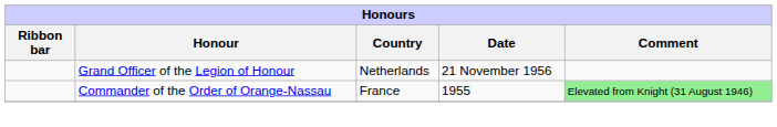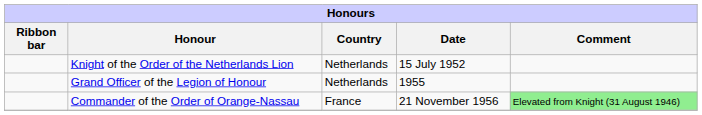 <table class="wikitable" style="width:60%;">
 <tr style="background:#ccf; text-align:center;">
 <td colspan=5><strong>Honours</strong></td>
 </tr>
 <tr>
 <th style="width:80px;">Ribbon bar</th>
 <th>Honour</th>
 <th>Country</th>
 <th>Date</th>
 <th>Comment</th>
 </tr>
 <tr>
 <td></td>
+<td><a href='#'>Knight</a> of the <a href='#'>Order of the Netherlands Lion</a></td>
+<td>Netherlands</td>
+<td>15 July 1952</td>
+<td></td>
+</tr>
+<tr>
+<td></td>
 <td><a href='#'>Grand Officer</a> of the <a href='#'>Legion of Honour</a></td>
 <td>Netherlands</td>
-<td>21 November 1956</td>
+<td>1955</td>
 <td></td>
 </tr>
 <tr>
 <td></td>
 <td><a href='#'>Commander</a> of the <a href='#'>Order of Orange-Nassau</a></td>
 <td>France</td>
-<td>1955</td>
+<td>21 November 1956</td>
 <td style="background: lightgreen;"><small>Elevated from Knight (31 August 1946)</small></td>
 </tr>
 <tr>
 </tr>
 </table>
